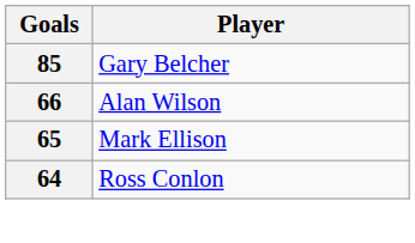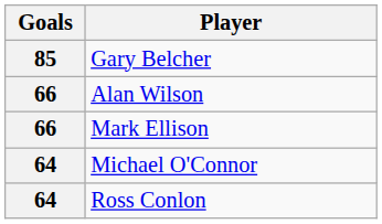 <table class="wikitable" style="text-align:left;">
 <tr>
 <th width=50>Goals</th>
 <th width=200>Player</th>
 </tr>
 <tr>
 <th>85</th>
 <td> <a href='#'>Gary Belcher</a></td>
 </tr>
 <tr>
 <th>66</th>
 <td> <a href='#'>Alan Wilson</a></td>
 </tr>
 <tr>
-<th>65</th>
+<th>66</th>
 <td> <a href='#'>Mark Ellison</a></td>
+</tr>
+<tr>
+<th>64</th>
+<td> <a href='#'>Michael O'Connor</a></td>
 </tr>
 <tr>
 <th>64</th>
 <td> <a href='#'>Ross Conlon</a></td>
 </tr>
 </table>
